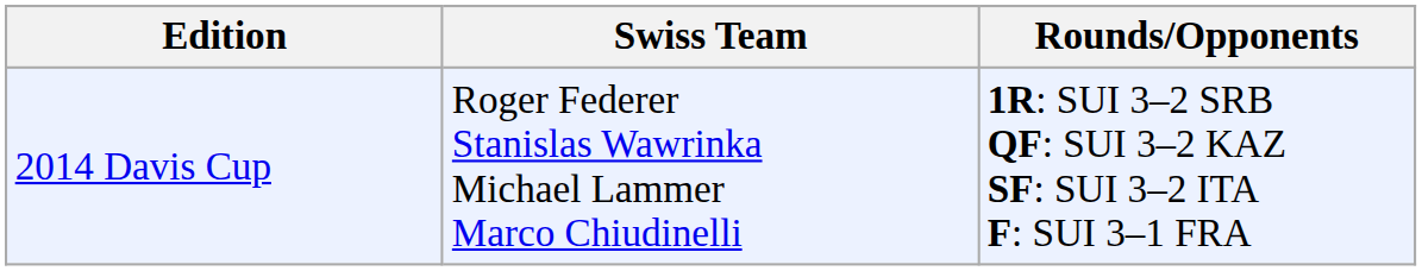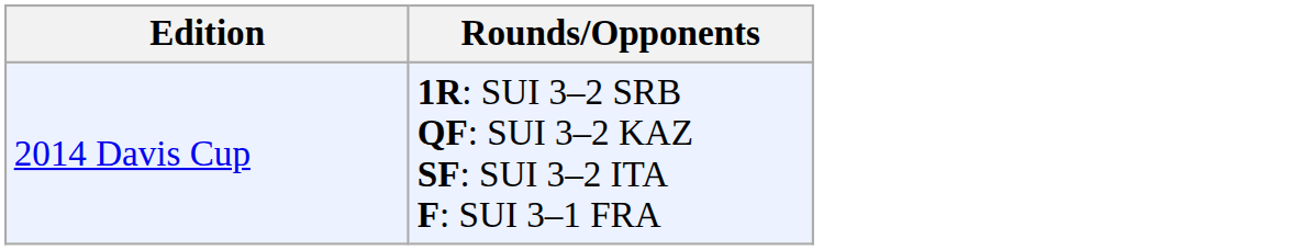 <table class=wikitable>
 <tr>
 <th width=170>Edition</th>
-<th width=210> Swiss Team</th>
 <th width=170>Rounds/Opponents</th>
 </tr>
 <tr bgcolor=#ECF2FF>
 <td><a href='#'>2014 Davis Cup</a></td>
-<td>Roger Federer<br><a href='#'>Stanislas Wawrinka</a><br>Michael Lammer<br><a href='#'>Marco Chiudinelli</a></td>
 <td><strong>1R</strong>: SUI 3–2 SRB <br><strong>QF</strong>: SUI 3–2 KAZ<br><strong>SF</strong>: SUI 3–2 ITA<br>  <strong> F</strong>:  SUI 3–1 FRA</td>
 </tr>
 </table>
